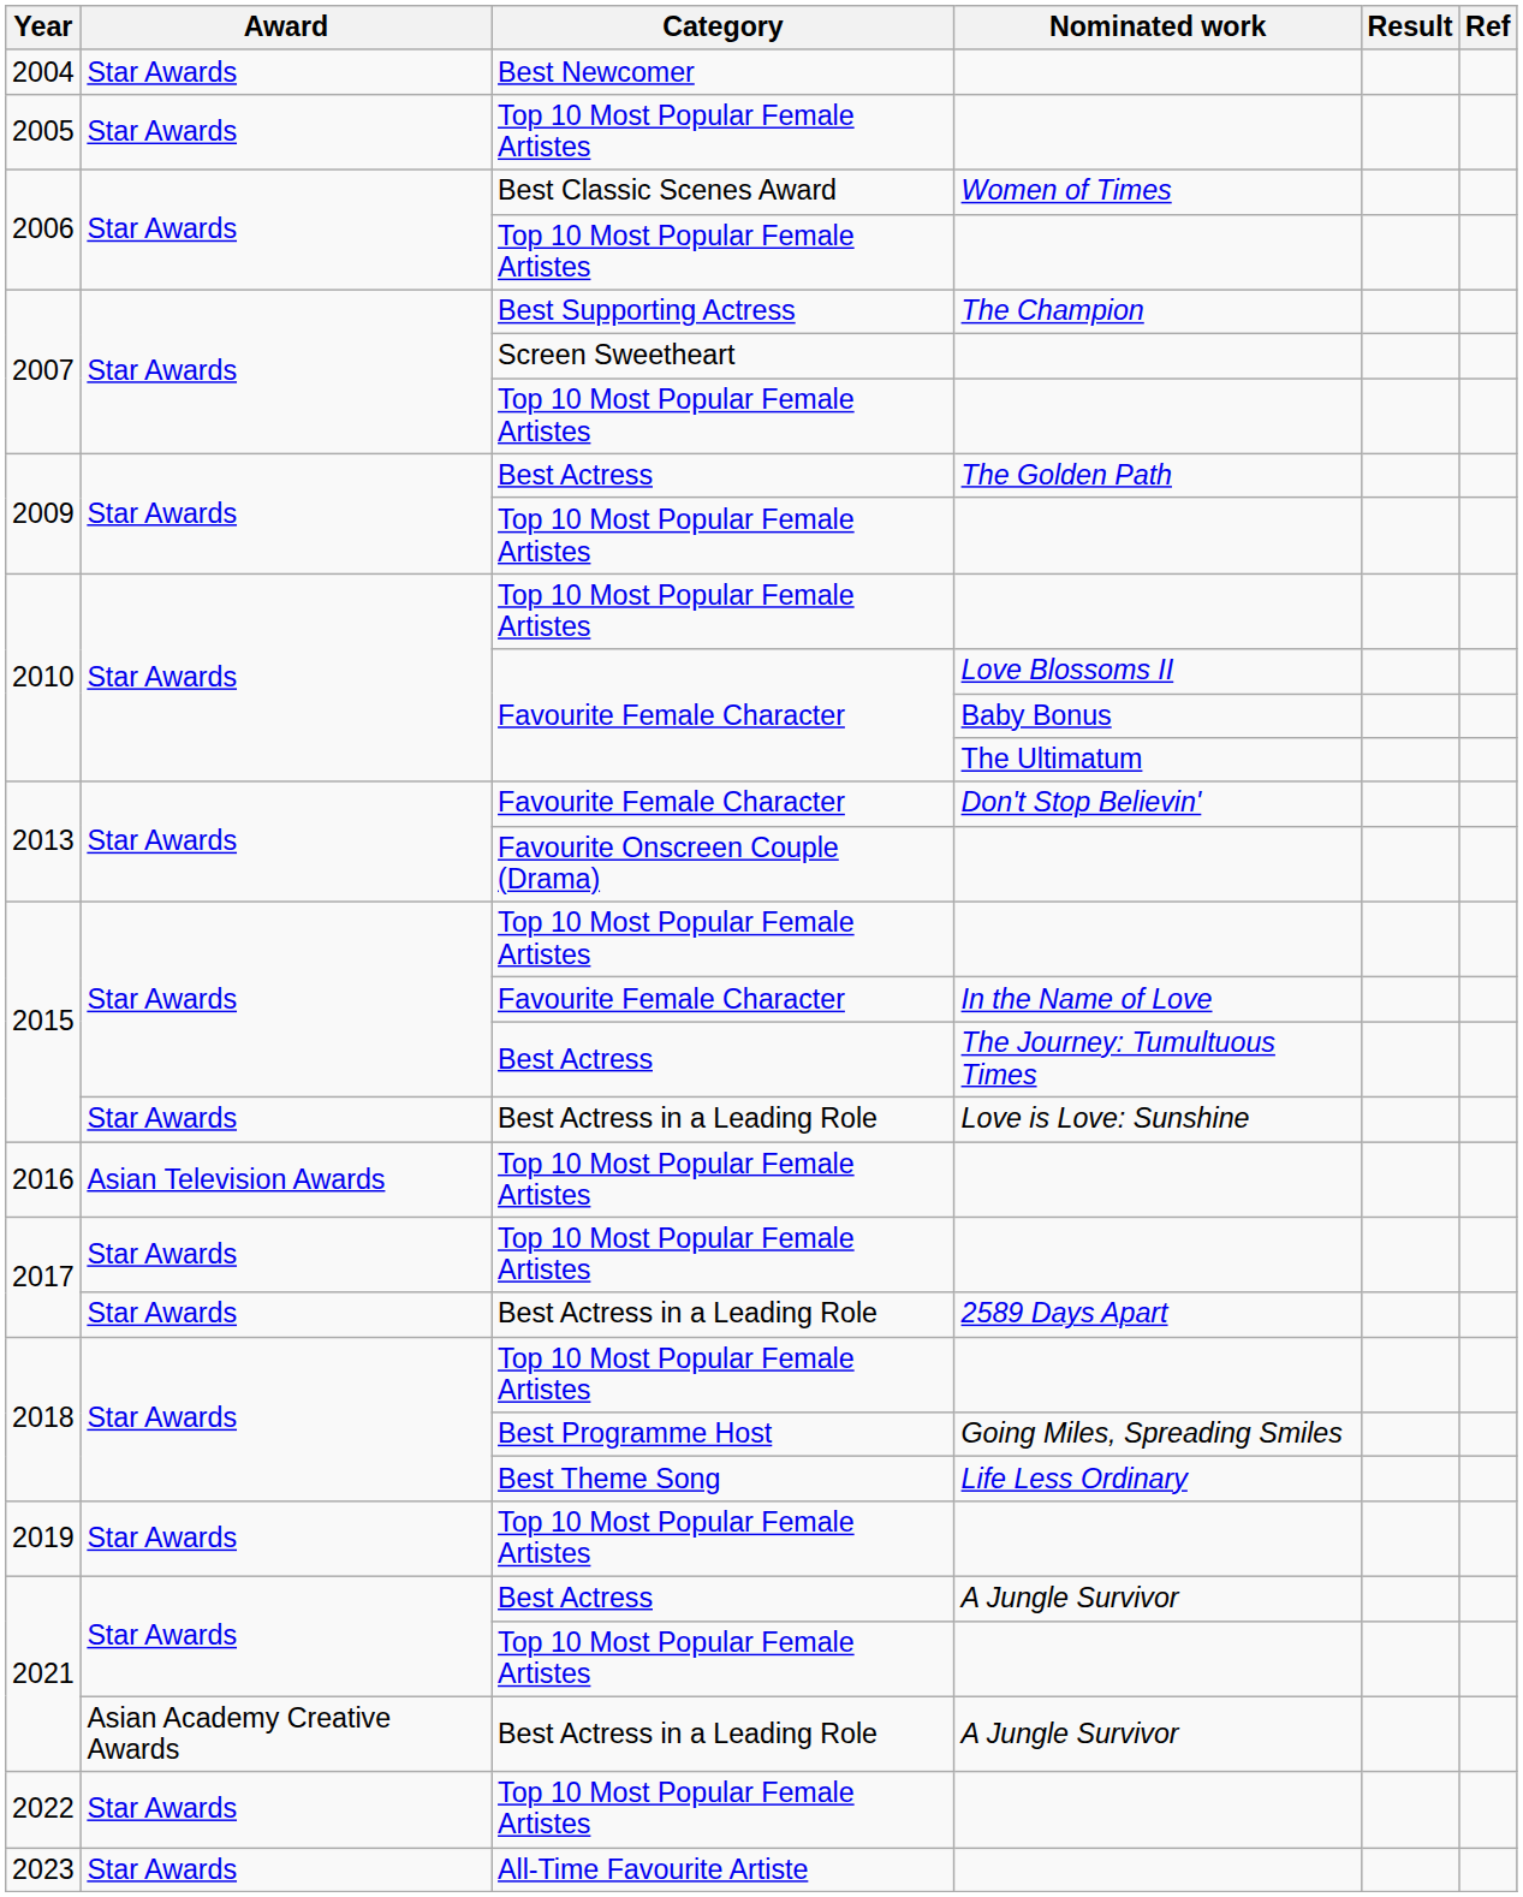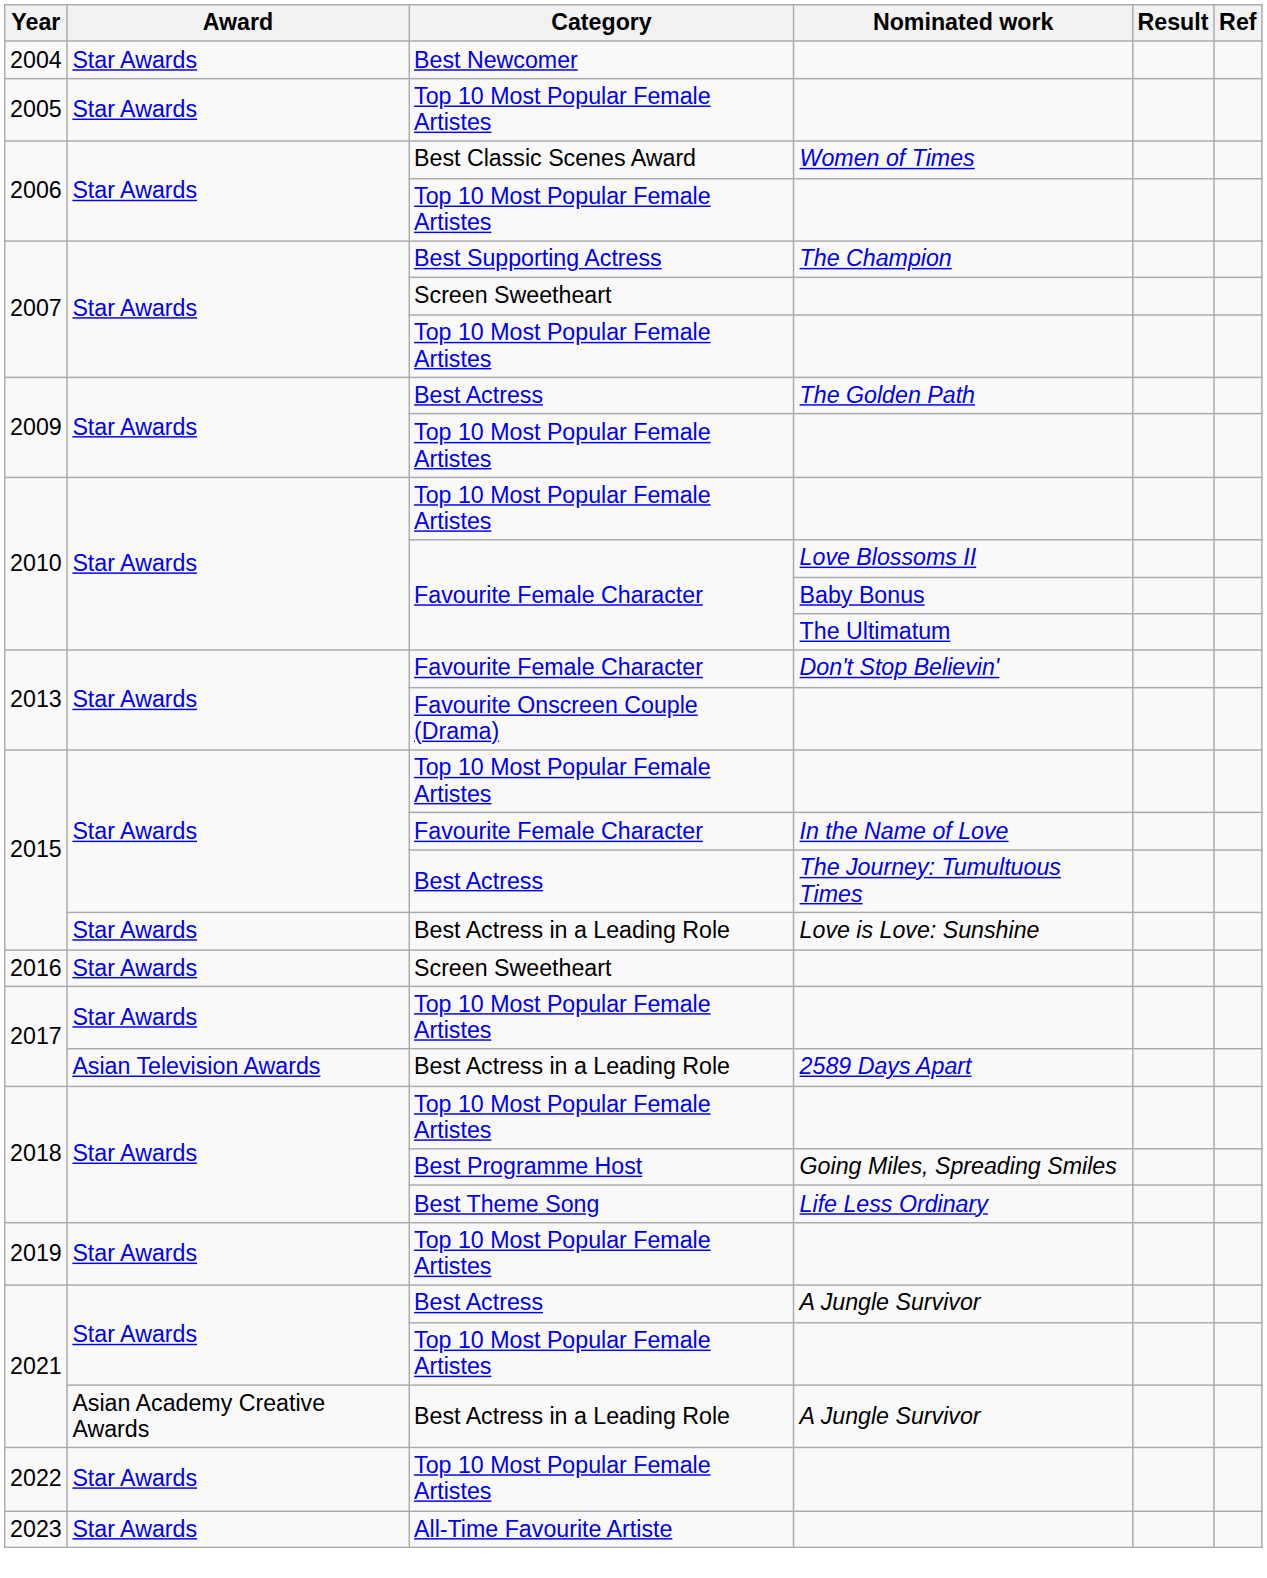 <table class="wikitable sortable">
 <tr>
 <th>Year</th>
 <th>Award</th>
 <th>Category</th>
 <th>Nominated work</th>
 <th>Result</th>
 <th class="unsortable">Ref</th>
 </tr>
 <tr>
 <td>2004</td>
 <td><a href='#'>Star Awards</a></td>
 <td><a href='#'>Best Newcomer</a></td>
 <td></td>
 <td></td>
 <td></td>
 </tr>
 <tr>
 <td>2005</td>
 <td><a href='#'>Star Awards</a></td>
 <td><a href='#'>Top 10 Most Popular Female Artistes</a></td>
 <td></td>
 <td></td>
 <td></td>
 </tr>
 <tr>
 <td rowspan="2">2006</td>
 <td rowspan="2"><a href='#'>Star Awards</a></td>
 <td>Best Classic Scenes Award</td>
 <td><em><a href='#'>Women of Times</a></em> <br> </td>
 <td></td>
 <td></td>
 </tr>
 <tr>
 <td><a href='#'>Top 10 Most Popular Female Artistes</a></td>
 <td></td>
 <td></td>
 <td></td>
 </tr>
 <tr>
 <td rowspan="3">2007</td>
 <td rowspan="3"><a href='#'>Star Awards</a></td>
 <td><a href='#'>Best Supporting Actress</a></td>
 <td><em><a href='#'>The Champion</a></em> </td>
 <td></td>
 <td></td>
 </tr>
 <tr>
 <td>Screen Sweetheart</td>
 <td></td>
 <td></td>
 <td></td>
 </tr>
 <tr>
 <td><a href='#'>Top 10 Most Popular Female Artistes</a></td>
 <td></td>
 <td></td>
 <td></td>
 </tr>
 <tr>
 <td rowspan="2">2009</td>
 <td rowspan="2"><a href='#'>Star Awards</a></td>
 <td><a href='#'>Best Actress</a></td>
 <td><em><a href='#'>The Golden Path</a></em> </td>
 <td></td>
 <td></td>
 </tr>
 <tr>
 <td><a href='#'>Top 10 Most Popular Female Artistes</a></td>
 <td></td>
 <td></td>
 <td></td>
 </tr>
 <tr>
 <td rowspan="4">2010</td>
 <td rowspan="4"><a href='#'>Star Awards</a></td>
 <td><a href='#'>Top 10 Most Popular Female Artistes</a></td>
 <td></td>
 <td></td>
 <td></td>
 </tr>
 <tr>
 <td rowspan="3"><a href='#'>Favourite Female Character</a></td>
 <td><em><a href='#'>Love Blossoms II</a></em> </td>
 <td></td>
 <td></td>
 </tr>
 <tr>
 <td><a href='#'>Baby Bonus</a> </td>
 <td></td>
 <td></td>
 </tr>
 <tr>
 <td><a href='#'>The Ultimatum</a> </td>
 <td></td>
 <td></td>
 </tr>
 <tr>
 <td rowspan="2">2013</td>
 <td rowspan="2"><a href='#'>Star Awards</a></td>
 <td><a href='#'>Favourite Female Character</a></td>
 <td><em><a href='#'>Don't Stop Believin'</a></em> </td>
 <td></td>
 <td></td>
 </tr>
 <tr>
 <td><a href='#'>Favourite Onscreen Couple (Drama)</a></td>
 <td></td>
 <td></td>
 <td></td>
 </tr>
 <tr>
 <td rowspan="4">2015</td>
 <td rowspan="3"><a href='#'>Star Awards</a></td>
 <td><a href='#'>Top 10 Most Popular Female Artistes</a></td>
 <td></td>
 <td></td>
 <td></td>
 </tr>
 <tr>
 <td><a href='#'>Favourite Female Character</a></td>
 <td><em><a href='#'>In the Name of Love</a></em> </td>
 <td></td>
 <td></td>
 </tr>
 <tr>
 <td><a href='#'>Best Actress</a></td>
 <td><em><a href='#'>The Journey: Tumultuous Times</a></em> </td>
 <td></td>
 <td></td>
 </tr>
 <tr>
 <td><a href='#'>Star Awards</a></td>
 <td>Best Actress in a Leading Role</td>
 <td><em>Love is Love: Sunshine</em> </td>
 <td></td>
 <td></td>
 </tr>
 <tr>
 <td>2016</td>
-<td><a href='#'>Asian Television Awards</a></td>
-<td><a href='#'>Top 10 Most Popular Female Artistes</a></td>
+<td><a href='#'>Star Awards</a></td>
+<td>Screen Sweetheart</td>
 <td></td>
 <td></td>
 <td></td>
 </tr>
 <tr>
 <td rowspan="2">2017</td>
 <td><a href='#'>Star Awards</a></td>
 <td><a href='#'>Top 10 Most Popular Female Artistes</a></td>
 <td></td>
 <td></td>
 <td></td>
 </tr>
 <tr>
-<td><a href='#'>Star Awards</a></td>
+<td><a href='#'>Asian Television Awards</a></td>
 <td>Best Actress in a Leading Role</td>
 <td><em><a href='#'>2589 Days Apart</a></em> </td>
 <td></td>
 <td></td>
 </tr>
 <tr>
 <td rowspan="3">2018</td>
 <td rowspan="3"><a href='#'>Star Awards</a></td>
 <td><a href='#'>Top 10 Most Popular Female Artistes</a></td>
 <td></td>
 <td></td>
 <td></td>
 </tr>
 <tr>
 <td><a href='#'>Best Programme Host</a></td>
 <td><em>Going Miles, Spreading Smiles</em></td>
 <td></td>
 <td></td>
 </tr>
 <tr>
 <td><a href='#'>Best Theme Song</a></td>
 <td><a href='#'><em>Life Less Ordinary</em></a></td>
 <td></td>
 <td></td>
 </tr>
 <tr>
 <td>2019</td>
 <td><a href='#'>Star Awards</a></td>
 <td><a href='#'>Top 10 Most Popular Female Artistes</a></td>
 <td></td>
 <td></td>
 <td></td>
 </tr>
 <tr>
 <td rowspan="3">2021</td>
 <td rowspan="2"><a href='#'>Star Awards</a></td>
 <td><a href='#'>Best Actress</a></td>
 <td><em>A Jungle Survivor</em> </td>
 <td></td>
 <td></td>
 </tr>
 <tr>
 <td><a href='#'>Top 10 Most Popular Female Artistes</a></td>
 <td></td>
 <td></td>
 <td></td>
 </tr>
 <tr>
 <td>Asian Academy Creative Awards</td>
 <td>Best Actress in a Leading Role</td>
 <td><em>A Jungle Survivor</em> </td>
 <td></td>
 <td></td>
 </tr>
 <tr>
 <td>2022</td>
 <td><a href='#'>Star Awards</a></td>
 <td><a href='#'>Top 10 Most Popular Female Artistes</a></td>
 <td></td>
 <td></td>
 <td></td>
 </tr>
 <tr>
 <td>2023</td>
 <td><a href='#'>Star Awards</a></td>
 <td><a href='#'>All-Time Favourite Artiste</a></td>
 <td></td>
 <td></td>
 <td></td>
 </tr>
 <tr>
 </tr>
 </table>
